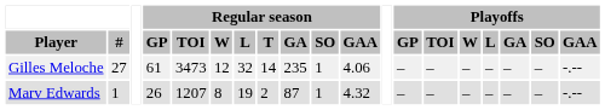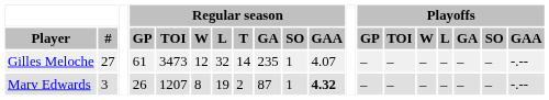 <table BORDER="0" CELLPADDING="3" CELLSPACING="2" ID="Table1">
 <tr ALIGN="center" bgcolor="#c0c0c0">
 <th ALIGN="center" colspan="2" bgcolor="#ffffff"> </th>
 <th ALIGN="center" rowspan="99" bgcolor="#ffffff"> </th>
 <th ALIGN="center" colspan="8">Regular season</th>
 <th ALIGN="center" rowspan="99" bgcolor="#ffffff"> </th>
 <th ALIGN="center" colspan="7">Playoffs</th>
 </tr>
 <tr ALIGN="center" bgcolor="#c0c0c0">
 <th ALIGN="center">Player</th>
 <th ALIGN="center">#</th>
 <th ALIGN="center">GP</th>
 <th ALIGN="center">TOI</th>
 <th ALIGN="center">W</th>
 <th ALIGN="center">L</th>
 <th ALIGN="center">T</th>
 <th ALIGN="center">GA</th>
 <th ALIGN="center">SO</th>
 <th ALIGN="center">GAA</th>
 <th ALIGN="center">GP</th>
 <th ALIGN="center">TOI</th>
 <th ALIGN="center">W</th>
 <th ALIGN="center">L</th>
 <th ALIGN="center">GA</th>
 <th ALIGN="center">SO</th>
 <th ALIGN="center">GAA</th>
 </tr>
 <tr bgcolor="#f0f0f0">
 <td><a href='#'>Gilles Meloche</a></td>
 <td>27</td>
 <td>61</td>
 <td>3473</td>
 <td>12</td>
 <td>32</td>
 <td>14</td>
 <td>235</td>
 <td>1</td>
-<td>4.06</td>
+<td>4.07</td>
 <td>–</td>
 <td>–</td>
 <td>–</td>
 <td>–</td>
 <td>–</td>
 <td>–</td>
 <td>-.--</td>
 </tr>
 <tr bgcolor="#e0e0e0">
 <td><a href='#'>Marv Edwards</a></td>
-<td>1</td>
+<td>3</td>
 <td>26</td>
 <td>1207</td>
 <td>8</td>
 <td>19</td>
 <td>2</td>
 <td>87</td>
 <td>1</td>
-<td>4.32</td>
+<td><strong>4.32</strong></td>
 <td>–</td>
 <td>–</td>
 <td>–</td>
 <td>–</td>
 <td>–</td>
 <td>–</td>
 <td>-.--</td>
 </tr>
 </table>
